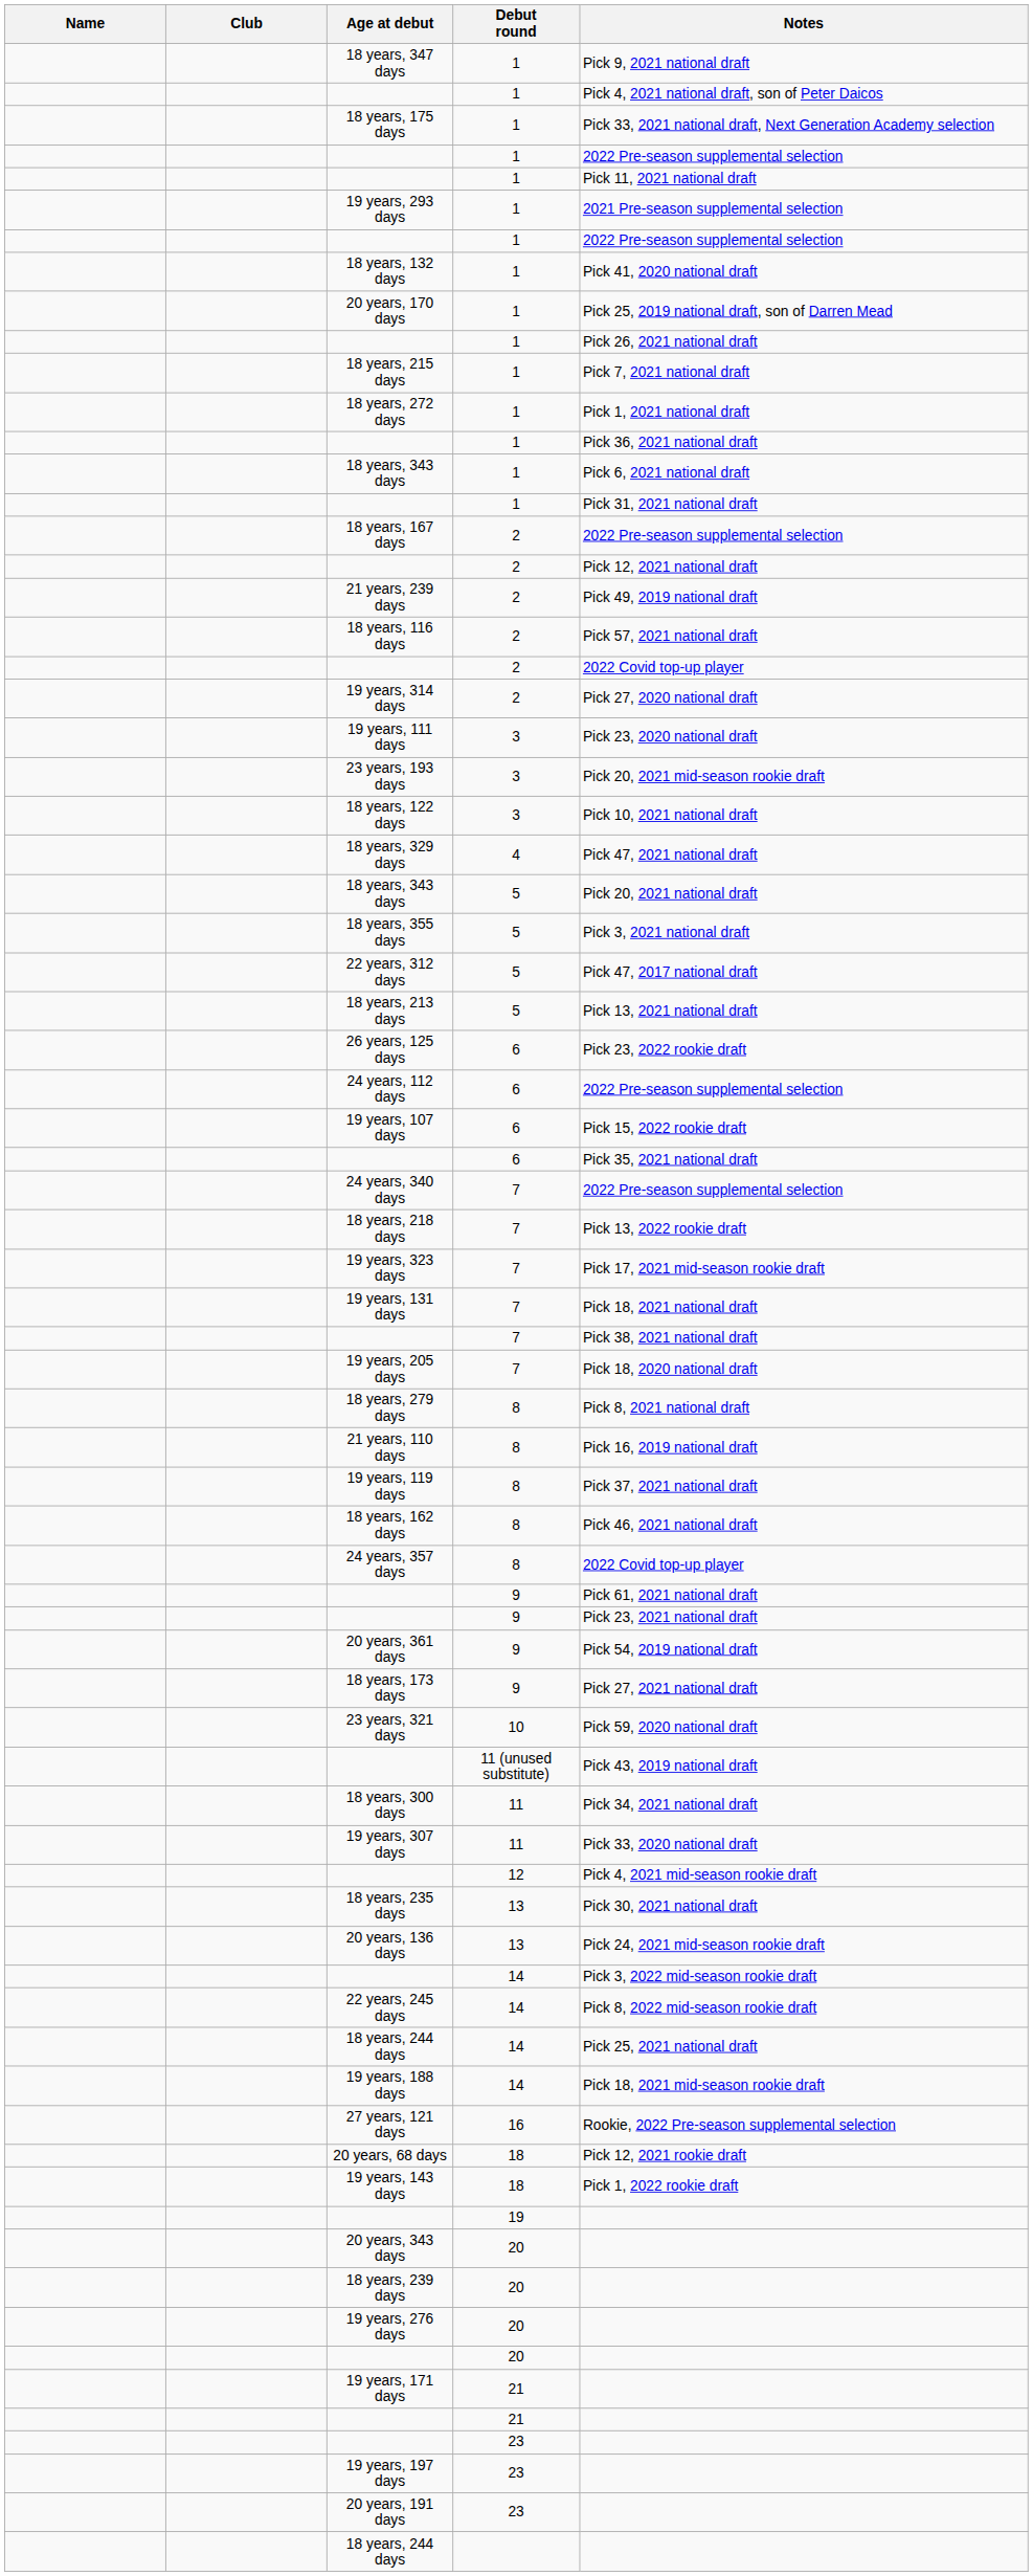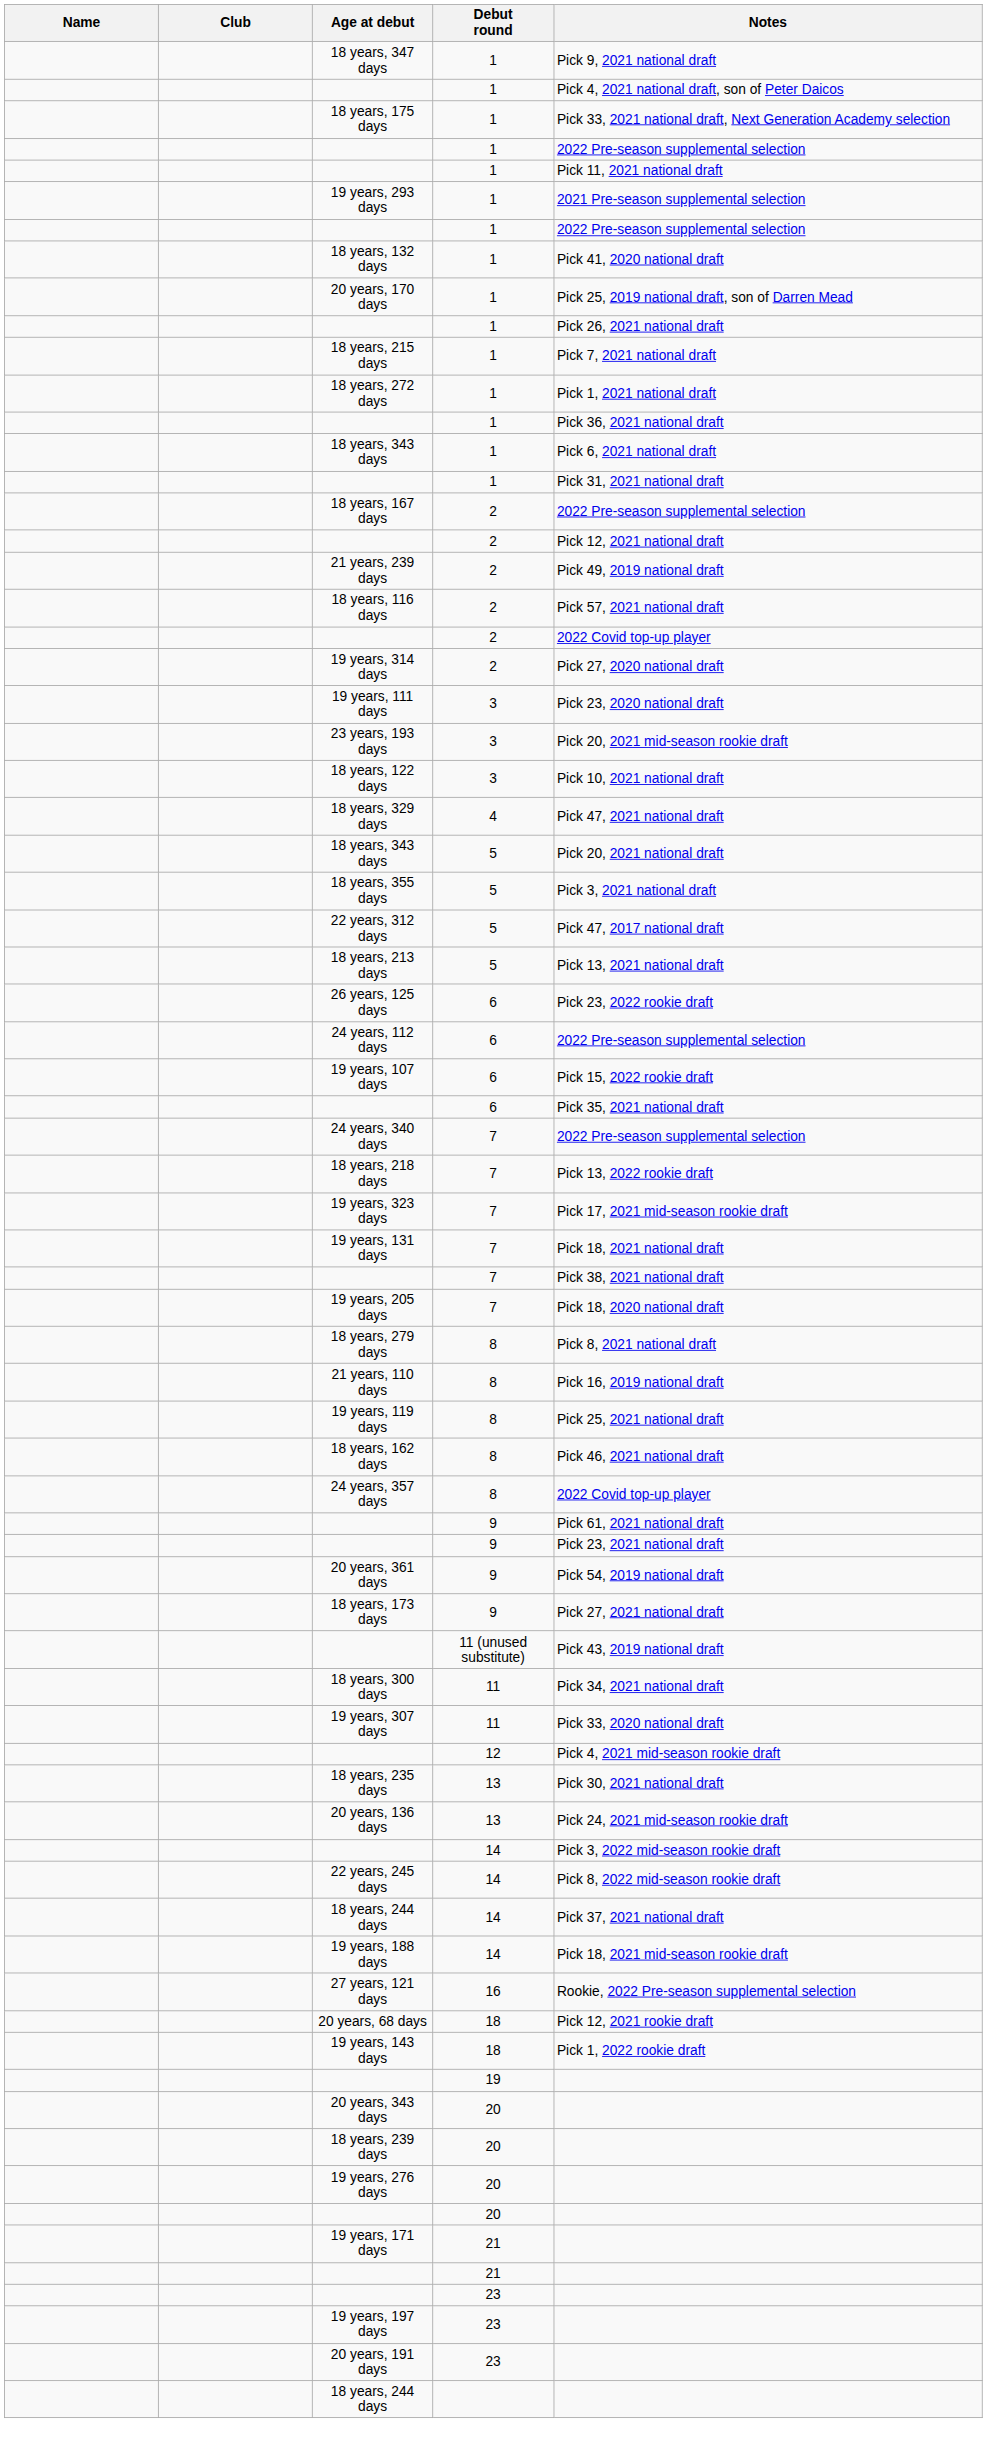 <table class="wikitable sortable" style="width:90%; text-align: center;">
 <tr>
 <th style="width:9%;">Name</th>
 <th width="9%">Club</th>
 <th style="width:7%;">Age at debut</th>
 <th data-sort-type="number" width="7%">Debut<br>round<br></th>
 <th style="width:25%;">Notes</th>
 </tr>
 <tr>
 <td style="text-align: left;"></td>
 <td></td>
 <td>18 years, 347 days</td>
 <td>1</td>
 <td style="text-align: left;">Pick 9, <a href='#'>2021 national draft</a></td>
 </tr>
 <tr>
 <td style="text-align: left;"></td>
 <td></td>
 <td></td>
 <td>1</td>
 <td style="text-align: left;">Pick 4, <a href='#'>2021 national draft</a>, son of <a href='#'>Peter Daicos</a></td>
 </tr>
 <tr>
 <td style="text-align: left;"></td>
 <td></td>
 <td>18 years, 175 days</td>
 <td>1</td>
 <td style="text-align: left;">Pick 33, <a href='#'>2021 national draft</a>, <a href='#'>Next Generation Academy selection</a></td>
 </tr>
 <tr>
 <td style="text-align: left;"></td>
 <td></td>
 <td></td>
 <td>1</td>
 <td style="text-align: left;"><a href='#'>2022 Pre-season supplemental selection</a></td>
 </tr>
 <tr>
 <td style="text-align: left;"></td>
 <td></td>
 <td></td>
 <td>1</td>
 <td style="text-align: left;">Pick 11, <a href='#'>2021 national draft</a></td>
 </tr>
 <tr>
 <td style="text-align: left;"></td>
 <td></td>
 <td>19 years, 293 days</td>
 <td>1</td>
 <td style="text-align: left;"><a href='#'>2021 Pre-season supplemental selection</a></td>
 </tr>
 <tr>
 <td style="text-align: left;"></td>
 <td></td>
 <td></td>
 <td>1</td>
 <td style="text-align: left;"><a href='#'>2022 Pre-season supplemental selection</a></td>
 </tr>
 <tr>
 <td style="text-align: left;"></td>
 <td></td>
 <td>18 years, 132 days</td>
 <td>1</td>
 <td style="text-align: left;">Pick 41, <a href='#'>2020 national draft</a></td>
 </tr>
 <tr>
 <td style="text-align: left;"></td>
 <td></td>
 <td>20 years, 170 days</td>
 <td>1</td>
 <td style="text-align: left;">Pick 25, <a href='#'>2019 national draft</a>, son of <a href='#'>Darren Mead</a></td>
 </tr>
 <tr>
 <td style="text-align: left;"></td>
 <td></td>
 <td></td>
 <td>1</td>
 <td style="text-align: left;">Pick 26, <a href='#'>2021 national draft</a></td>
 </tr>
 <tr>
 <td style="text-align: left;"></td>
 <td></td>
 <td>18 years, 215 days</td>
 <td>1</td>
 <td style="text-align: left;">Pick 7, <a href='#'>2021 national draft</a></td>
 </tr>
 <tr>
 <td style="text-align: left;"></td>
 <td></td>
 <td>18 years, 272 days</td>
 <td>1</td>
 <td style="text-align: left;">Pick 1, <a href='#'>2021 national draft</a></td>
 </tr>
 <tr>
 <td style="text-align: left;"></td>
 <td></td>
 <td></td>
 <td>1</td>
 <td style="text-align: left;">Pick 36, <a href='#'>2021 national draft</a></td>
 </tr>
 <tr>
 <td style="text-align: left;"></td>
 <td></td>
 <td>18 years, 343 days</td>
 <td>1</td>
 <td style="text-align: left;">Pick 6, <a href='#'>2021 national draft</a></td>
 </tr>
 <tr>
 <td style="text-align: left;"></td>
 <td></td>
 <td></td>
 <td>1</td>
 <td style="text-align: left;">Pick 31, <a href='#'>2021 national draft</a></td>
 </tr>
 <tr>
 <td style="text-align: left;"></td>
 <td></td>
 <td>18 years, 167 days</td>
 <td>2</td>
 <td style="text-align: left;"><a href='#'>2022 Pre-season supplemental selection</a></td>
 </tr>
 <tr>
 <td style="text-align: left;"></td>
 <td></td>
 <td></td>
 <td>2</td>
 <td style="text-align: left;">Pick 12, <a href='#'>2021 national draft</a></td>
 </tr>
 <tr>
 <td style="text-align: left;"></td>
 <td></td>
 <td>21 years, 239 days</td>
 <td>2</td>
 <td style="text-align: left;">Pick 49, <a href='#'>2019 national draft</a></td>
 </tr>
 <tr>
 <td style="text-align: left;"></td>
 <td></td>
 <td>18 years, 116 days</td>
 <td>2</td>
 <td style="text-align: left;">Pick 57, <a href='#'>2021 national draft</a></td>
 </tr>
 <tr>
 <td style="text-align: left;"></td>
 <td></td>
 <td></td>
 <td>2</td>
 <td style="text-align: left;"><a href='#'>2022 Covid top-up player</a></td>
 </tr>
 <tr>
 <td style="text-align: left;"></td>
 <td></td>
 <td>19 years, 314 days</td>
 <td>2</td>
 <td style="text-align: left;">Pick 27, <a href='#'>2020 national draft</a></td>
 </tr>
 <tr>
 <td style="text-align: left;"></td>
 <td></td>
 <td>19 years, 111 days</td>
 <td>3</td>
 <td style="text-align: left;">Pick 23, <a href='#'>2020 national draft</a></td>
 </tr>
 <tr>
 <td style="text-align: left;"></td>
 <td></td>
 <td>23 years, 193 days</td>
 <td>3</td>
 <td style="text-align: left;">Pick 20, <a href='#'>2021 mid-season rookie draft</a></td>
 </tr>
 <tr>
 <td style="text-align: left;"></td>
 <td></td>
 <td>18 years, 122 days</td>
 <td>3</td>
 <td style="text-align: left;">Pick 10, <a href='#'>2021 national draft</a></td>
 </tr>
 <tr>
 <td style="text-align: left;"></td>
 <td></td>
 <td>18 years, 329 days</td>
 <td>4</td>
 <td style="text-align: left;">Pick 47, <a href='#'>2021 national draft</a></td>
 </tr>
 <tr>
 <td style="text-align: left;"></td>
 <td></td>
 <td>18 years, 343 days</td>
 <td>5</td>
 <td style="text-align: left;">Pick 20, <a href='#'>2021 national draft</a></td>
 </tr>
 <tr>
 <td style="text-align: left;"></td>
 <td></td>
 <td>18 years, 355 days</td>
 <td>5</td>
 <td style="text-align: left;">Pick 3, <a href='#'>2021 national draft</a></td>
 </tr>
 <tr>
 <td style="text-align: left;"></td>
 <td></td>
 <td>22 years, 312 days</td>
 <td>5</td>
 <td style="text-align: left;">Pick 47, <a href='#'>2017 national draft</a></td>
 </tr>
 <tr>
 <td style="text-align: left;"></td>
 <td></td>
 <td>18 years, 213 days</td>
 <td>5</td>
 <td style="text-align: left;">Pick 13, <a href='#'>2021 national draft</a></td>
 </tr>
 <tr>
 <td style="text-align: left;"></td>
 <td></td>
 <td>26 years, 125 days</td>
 <td>6</td>
 <td style="text-align: left;">Pick 23, <a href='#'>2022 rookie draft</a></td>
 </tr>
 <tr>
 <td style="text-align: left;"></td>
 <td></td>
 <td>24 years, 112 days</td>
 <td>6</td>
 <td style="text-align: left;"><a href='#'>2022 Pre-season supplemental selection</a></td>
 </tr>
 <tr>
 <td style="text-align: left;"></td>
 <td></td>
 <td>19 years, 107 days</td>
 <td>6</td>
 <td style="text-align: left;">Pick 15, <a href='#'>2022 rookie draft</a></td>
 </tr>
 <tr>
 <td style="text-align: left;"></td>
 <td></td>
 <td></td>
 <td>6</td>
 <td style="text-align: left;">Pick 35, <a href='#'>2021 national draft</a></td>
 </tr>
 <tr>
 <td style="text-align: left;"></td>
 <td></td>
 <td>24 years, 340 days</td>
 <td>7</td>
 <td style="text-align: left;"><a href='#'>2022 Pre-season supplemental selection</a></td>
 </tr>
 <tr>
 <td style="text-align: left;"></td>
 <td></td>
 <td>18 years, 218 days</td>
 <td>7</td>
 <td style="text-align: left;">Pick 13, <a href='#'>2022 rookie draft</a></td>
 </tr>
 <tr>
 <td style="text-align: left;"></td>
 <td></td>
 <td>19 years, 323 days</td>
 <td>7</td>
 <td style="text-align: left;">Pick 17, <a href='#'>2021 mid-season rookie draft</a></td>
 </tr>
 <tr>
 <td style="text-align: left;"></td>
 <td></td>
 <td>19 years, 131 days</td>
 <td>7</td>
 <td style="text-align: left;">Pick 18, <a href='#'>2021 national draft</a></td>
 </tr>
 <tr>
 <td style="text-align: left;"></td>
 <td></td>
 <td></td>
 <td>7</td>
 <td style="text-align: left;">Pick 38, <a href='#'>2021 national draft</a></td>
 </tr>
 <tr>
 <td style="text-align: left;"></td>
 <td></td>
 <td>19 years, 205 days</td>
 <td>7</td>
 <td style="text-align: left;">Pick 18, <a href='#'>2020 national draft</a></td>
 </tr>
 <tr>
 <td style="text-align: left;"></td>
 <td></td>
 <td>18 years, 279 days</td>
 <td>8</td>
 <td style="text-align: left;">Pick 8, <a href='#'>2021 national draft</a></td>
 </tr>
 <tr>
 <td style="text-align: left;"></td>
 <td></td>
 <td>21 years, 110  days</td>
 <td>8</td>
 <td style="text-align: left;">Pick 16, <a href='#'>2019 national draft</a></td>
 </tr>
 <tr>
 <td style="text-align: left;"></td>
 <td></td>
 <td>19 years, 119 days</td>
 <td>8</td>
-<td style="text-align: left;">Pick 37, <a href='#'>2021 national draft</a></td>
+<td style="text-align: left;">Pick 25, <a href='#'>2021 national draft</a></td>
 </tr>
 <tr>
 <td style="text-align: left;"></td>
 <td></td>
 <td>18 years, 162 days</td>
 <td>8</td>
 <td style="text-align: left;">Pick 46, <a href='#'>2021 national draft</a></td>
 </tr>
 <tr>
 <td style="text-align: left;"></td>
 <td></td>
 <td>24 years, 357 days</td>
 <td>8</td>
 <td style="text-align: left;"><a href='#'>2022 Covid top-up player</a></td>
 </tr>
 <tr>
 <td style="text-align: left;"></td>
 <td></td>
 <td></td>
 <td>9</td>
 <td style="text-align: left;">Pick 61, <a href='#'>2021 national draft</a></td>
 </tr>
 <tr>
 <td style="text-align: left;"></td>
 <td></td>
 <td></td>
 <td>9</td>
 <td style="text-align: left;">Pick 23, <a href='#'>2021 national draft</a></td>
 </tr>
 <tr>
 <td style="text-align: left;"></td>
 <td></td>
 <td>20 years, 361 days</td>
 <td>9</td>
 <td style="text-align: left;">Pick 54, <a href='#'>2019 national draft</a></td>
 </tr>
 <tr>
 <td style="text-align: left;"></td>
 <td></td>
 <td>18 years, 173 days</td>
 <td>9</td>
 <td style="text-align: left;">Pick 27, <a href='#'>2021 national draft</a></td>
-</tr>
-<tr>
-<td style="text-align: left;"></td>
-<td></td>
-<td>23 years, 321  days</td>
-<td>10</td>
-<td style="text-align: left;">Pick 59, <a href='#'>2020 national draft</a></td>
 </tr>
 <tr>
 <td style="text-align: left;"></td>
 <td></td>
 <td></td>
 <td>11 (unused substitute)</td>
 <td style="text-align: left;">Pick 43, <a href='#'>2019 national draft</a></td>
 </tr>
 <tr>
 <td style="text-align: left;"></td>
 <td></td>
 <td>18 years, 300 days</td>
 <td>11</td>
 <td style="text-align: left;">Pick 34, <a href='#'>2021 national draft</a></td>
 </tr>
 <tr>
 <td style="text-align: left;"></td>
 <td></td>
 <td>19 years, 307 days</td>
 <td>11</td>
 <td style="text-align: left;">Pick 33, <a href='#'>2020 national draft</a></td>
 </tr>
 <tr>
 <td style="text-align: left;"></td>
 <td></td>
 <td></td>
 <td>12</td>
 <td style="text-align: left;">Pick 4, <a href='#'>2021 mid-season rookie draft</a></td>
 </tr>
 <tr>
 <td style="text-align: left;"></td>
 <td></td>
 <td>18 years, 235 days</td>
 <td>13</td>
 <td style="text-align: left;">Pick 30, <a href='#'>2021 national draft</a></td>
 </tr>
 <tr>
 <td style="text-align: left;"></td>
 <td></td>
 <td>20 years, 136 days</td>
 <td>13</td>
 <td style="text-align: left;">Pick 24, <a href='#'>2021 mid-season rookie draft</a></td>
 </tr>
 <tr>
 <td style="text-align: left;"></td>
 <td></td>
 <td></td>
 <td>14</td>
 <td style="text-align: left;">Pick 3, <a href='#'>2022 mid-season rookie draft</a></td>
 </tr>
 <tr>
 <td style="text-align: left;"></td>
 <td></td>
 <td>22 years, 245 days</td>
 <td>14</td>
 <td style="text-align: left;">Pick 8, <a href='#'>2022 mid-season rookie draft</a></td>
 </tr>
 <tr>
 <td style="text-align: left;"></td>
 <td></td>
 <td>18 years, 244 days</td>
 <td>14</td>
-<td style="text-align: left;">Pick 25, <a href='#'>2021 national draft</a></td>
+<td style="text-align: left;">Pick 37, <a href='#'>2021 national draft</a></td>
 </tr>
 <tr>
 <td style="text-align: left;"></td>
 <td></td>
 <td>19 years, 188 days</td>
 <td>14</td>
 <td style="text-align: left;">Pick 18, <a href='#'>2021 mid-season rookie draft</a></td>
 </tr>
 <tr>
 <td style="text-align: left;"></td>
 <td></td>
 <td>27 years, 121 days</td>
 <td>16</td>
 <td style="text-align: left;">Rookie, <a href='#'>2022 Pre-season supplemental selection</a></td>
 </tr>
 <tr>
 <td style="text-align: left;"></td>
 <td></td>
 <td>20 years, 68 days</td>
 <td>18</td>
 <td style="text-align: left;">Pick 12, <a href='#'>2021 rookie draft</a></td>
 </tr>
 <tr>
 <td style="text-align: left;"></td>
 <td></td>
 <td>19 years, 143 days</td>
 <td>18</td>
 <td style="text-align: left;">Pick 1, <a href='#'>2022 rookie draft</a></td>
 </tr>
 <tr>
 <td style="text-align: left;"></td>
 <td></td>
 <td></td>
 <td>19</td>
 <td style="text-align: left;"></td>
 </tr>
 <tr>
 <td style="text-align: left;"></td>
 <td></td>
 <td>20 years, 343 days</td>
 <td>20</td>
 <td style="text-align: left;"></td>
 </tr>
 <tr>
 <td style="text-align: left;"></td>
 <td></td>
 <td>18 years, 239 days</td>
 <td>20</td>
 <td style="text-align: left;"></td>
 </tr>
 <tr>
 <td style="text-align: left;"></td>
 <td></td>
 <td>19 years, 276 days</td>
 <td>20</td>
 <td style="text-align: left;"></td>
 </tr>
 <tr>
 <td style="text-align: left;"></td>
 <td></td>
 <td></td>
 <td>20</td>
 <td style="text-align: left;"></td>
 </tr>
 <tr>
 <td style="text-align: left;"></td>
 <td></td>
 <td>19 years, 171 days</td>
 <td>21</td>
 <td style="text-align: left;"></td>
 </tr>
 <tr>
 <td style="text-align: left;"></td>
 <td></td>
 <td></td>
 <td>21</td>
 <td style="text-align: left;"></td>
 </tr>
 <tr>
 <td style="text-align: left;"></td>
 <td></td>
 <td></td>
 <td>23</td>
 <td style="text-align: left;"></td>
 </tr>
 <tr>
 <td style="text-align: left;"></td>
 <td></td>
 <td>19 years, 197 days</td>
 <td>23</td>
 <td style="text-align: left;"></td>
 </tr>
 <tr>
 <td style="text-align: left;"></td>
 <td></td>
 <td>20 years, 191 days</td>
 <td>23</td>
 <td style="text-align: left;"></td>
 </tr>
 <tr>
 <td style="text-align: left;"></td>
 <td></td>
 <td>18 years, 244 days</td>
 <td></td>
 <td style="text-align: left;"></td>
 </tr>
 </table>
